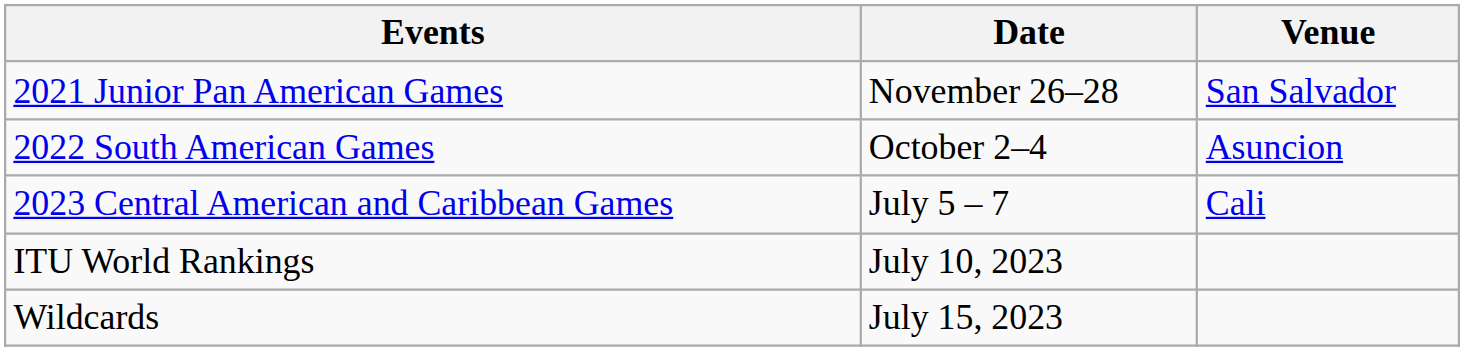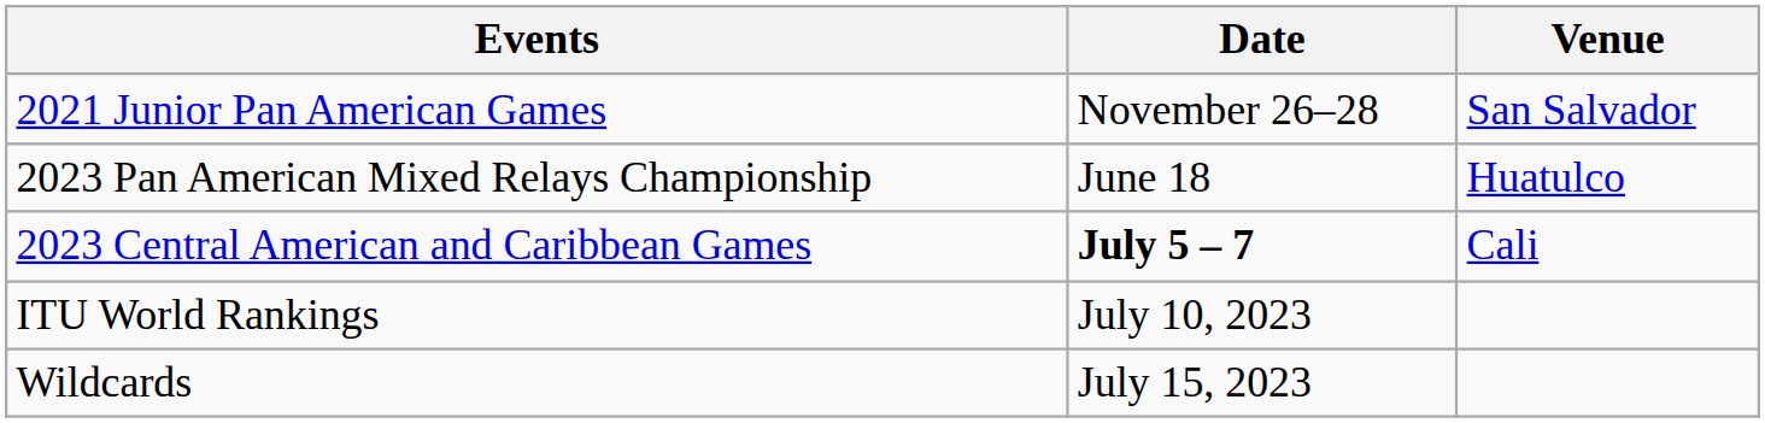 <table class="wikitable" width=650>
 <tr>
 <th>Events</th>
 <th>Date</th>
 <th>Venue</th>
 </tr>
 <tr>
 <td><a href='#'>2021 Junior Pan American Games</a></td>
 <td>November 26–28</td>
 <td> <a href='#'>San Salvador</a></td>
 </tr>
 <tr>
-<td><a href='#'>2022 South American Games</a></td>
-<td>October 2–4</td>
-<td> <a href='#'>Asuncion</a></td>
+<td>2023 Pan American Mixed Relays Championship</td>
+<td>June 18</td>
+<td> <a href='#'>Huatulco</a></td>
 </tr>
 <tr>
 <td><a href='#'>2023 Central American and Caribbean Games</a></td>
-<td>July 5 – 7</td>
+<td><strong>July 5 – 7</strong></td>
 <td> <a href='#'>Cali</a></td>
 </tr>
 <tr>
 <td>ITU World Rankings</td>
 <td>July 10, 2023</td>
 <td></td>
 </tr>
 <tr>
 <td>Wildcards</td>
 <td>July 15, 2023</td>
 <td></td>
 </tr>
 </table>
